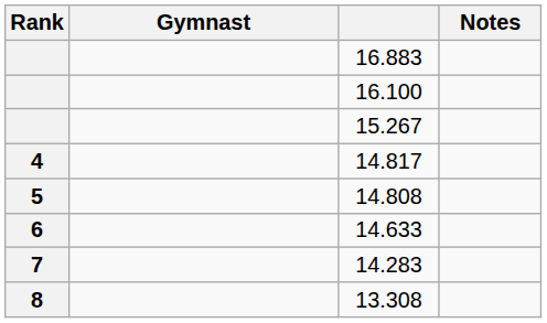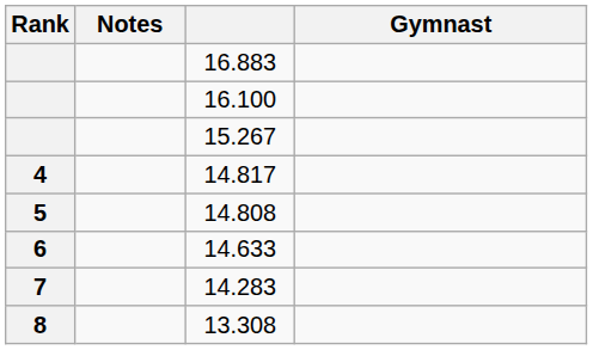 <table class="wikitable sortable" style="text-align:center; font-size:90%">
 <tr>
 <th scope="col" style="width:20px;">Rank</th>
+<th ! scope="col" style="width:60px;">Notes</th>
+<th ! scope="col" style="width:60px;"></th>
 <th ! scope="col" style="width:170px;">Gymnast</th>
-<th ! scope="col" style="width:60px;"></th>
-<th ! scope="col" style="width:60px;">Notes</th>
 </tr>
 <tr>
 <th scope=row></th>
+<td></td>
+<td>16.883</td>
 <td align=left></td>
-<td>16.883</td>
-<td></td>
 </tr>
 <tr>
 <th scope=row></th>
+<td></td>
+<td>16.100</td>
 <td align=left></td>
-<td>16.100</td>
-<td></td>
 </tr>
 <tr>
 <th scope=row></th>
+<td></td>
+<td>15.267</td>
 <td align=left></td>
-<td>15.267</td>
-<td></td>
 </tr>
 <tr>
 <th scope=row>4</th>
+<td></td>
+<td>14.817</td>
 <td align=left></td>
-<td>14.817</td>
-<td></td>
 </tr>
 <tr>
 <th scope=row>5</th>
+<td></td>
+<td>14.808</td>
 <td align=left></td>
-<td>14.808</td>
-<td></td>
 </tr>
 <tr>
 <th scope=row>6</th>
+<td></td>
+<td>14.633</td>
 <td align=left></td>
-<td>14.633</td>
-<td></td>
 </tr>
 <tr>
 <th scope=row>7</th>
+<td></td>
+<td>14.283</td>
 <td align=left></td>
-<td>14.283</td>
-<td></td>
 </tr>
 <tr>
 <th scope=row>8</th>
+<td></td>
+<td>13.308</td>
 <td align=left></td>
-<td>13.308</td>
-<td></td>
 </tr>
 </table>
